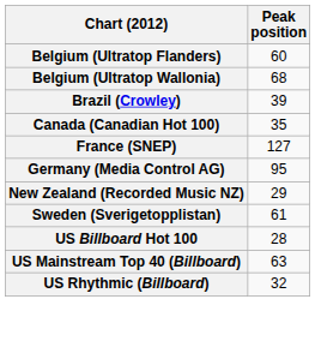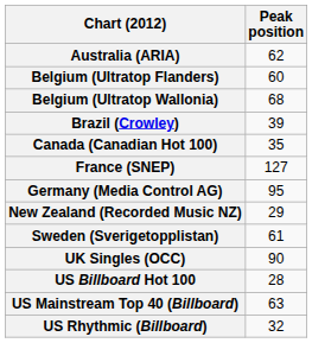 <table class="wikitable sortable plainrowheaders" style="text-align:center">
 <tr>
 <th scope="col">Chart (2012)</th>
 <th scope="col">Peak<br>position</th>
+</tr>
+<tr>
+<th scope="row">Australia (ARIA)</th>
+<td>62</td>
 </tr>
 <tr>
 <th scope="row">Belgium (Ultratop Flanders)</th>
 <td>60</td>
 </tr>
 <tr>
 <th scope="row">Belgium (Ultratop Wallonia)</th>
 <td>68</td>
 </tr>
 <tr>
 <th scope="row">Brazil (<a href='#'>Crowley</a>)</th>
 <td>39</td>
 </tr>
 <tr>
 <th scope="row">Canada (Canadian Hot 100)</th>
 <td>35</td>
 </tr>
 <tr>
 <th scope="row">France (SNEP)</th>
 <td>127</td>
 </tr>
 <tr>
 <th scope="row">Germany (Media Control AG)</th>
 <td>95</td>
 </tr>
 <tr>
 <th scope="row">New Zealand (Recorded Music NZ)</th>
 <td>29</td>
 </tr>
 <tr>
 <th scope="row">Sweden (Sverigetopplistan)</th>
 <td>61</td>
 </tr>
 <tr>
+<th scope="row">UK Singles (OCC)</th>
+<td>90</td>
+</tr>
+<tr>
 <th scope="row">US <em>Billboard</em> Hot 100</th>
 <td>28</td>
 </tr>
 <tr>
 <th scope="row">US Mainstream Top 40 (<em>Billboard</em>)</th>
 <td>63</td>
 </tr>
 <tr>
 <th scope="row">US Rhythmic (<em>Billboard</em>)</th>
 <td>32</td>
 </tr>
 </table>
